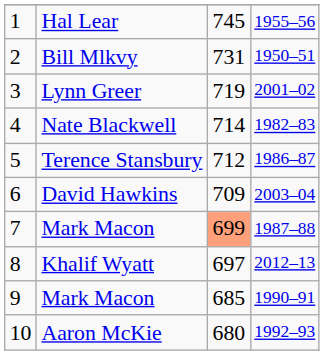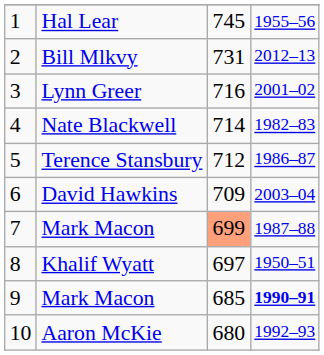 <table class="wikitable">
 <tr>
 </tr>
 <tr>
 <td>1</td>
 <td><a href='#'>Hal Lear</a></td>
 <td>745</td>
 <td style="font-size:80%;"><a href='#'>1955–56</a></td>
 </tr>
 <tr>
 <td>2</td>
 <td><a href='#'>Bill Mlkvy</a></td>
 <td>731</td>
-<td style="font-size:80%;"><a href='#'>1950–51</a></td>
+<td style="font-size:80%;"><a href='#'>2012–13</a></td>
 </tr>
 <tr>
 <td>3</td>
 <td><a href='#'>Lynn Greer</a></td>
-<td>719</td>
+<td>716</td>
 <td style="font-size:80%;"><a href='#'>2001–02</a></td>
 </tr>
 <tr>
 <td>4</td>
 <td><a href='#'>Nate Blackwell</a></td>
 <td>714</td>
 <td style="font-size:80%;"><a href='#'>1982–83</a></td>
 </tr>
 <tr>
 <td>5</td>
 <td><a href='#'>Terence Stansbury</a></td>
 <td>712</td>
 <td style="font-size:80%;"><a href='#'>1986–87</a></td>
 </tr>
 <tr>
 <td>6</td>
 <td><a href='#'>David Hawkins</a></td>
 <td>709</td>
 <td style="font-size:80%;"><a href='#'>2003–04</a></td>
 </tr>
 <tr>
 <td>7</td>
 <td><a href='#'>Mark Macon</a></td>
 <td style="background: lightsalmon;">699</td>
 <td style="font-size:80%;"><a href='#'>1987–88</a></td>
 </tr>
 <tr>
 <td>8</td>
 <td><a href='#'>Khalif Wyatt</a></td>
 <td>697</td>
-<td style="font-size:80%;"><a href='#'>2012–13</a></td>
+<td style="font-size:80%;"><a href='#'>1950–51</a></td>
 </tr>
 <tr>
 <td>9</td>
 <td><a href='#'>Mark Macon</a></td>
 <td>685</td>
-<td style="font-size:80%;"><a href='#'>1990–91</a></td>
+<td style="font-size:80%;"><strong><a href='#'>1990–91</a></strong></td>
 </tr>
 <tr>
 <td>10</td>
 <td><a href='#'>Aaron McKie</a></td>
 <td>680</td>
 <td style="font-size:80%;"><a href='#'>1992–93</a></td>
 </tr>
 </table>
